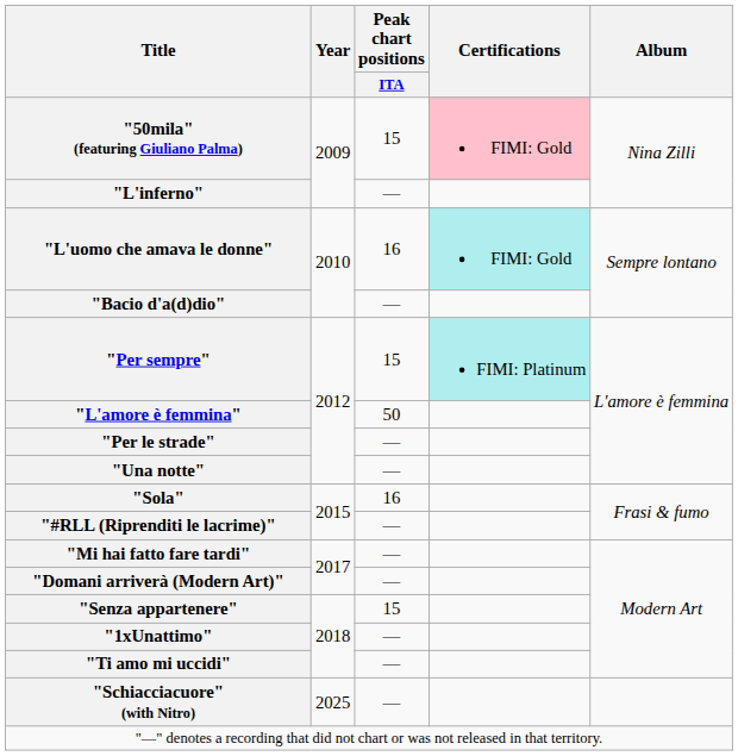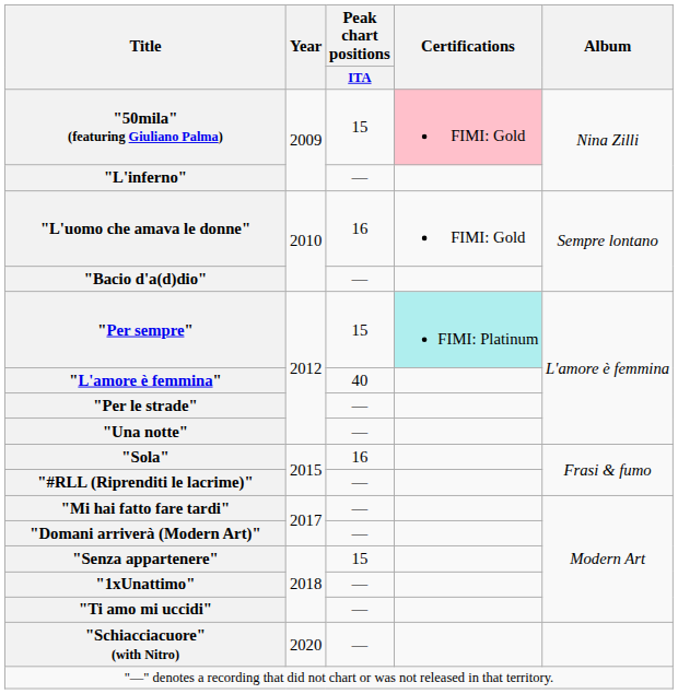 <table class="wikitable plainrowheaders" style="text-align:center;">
 <tr>
 <th scope="col" rowspan="2" style="width:17em;">Title</th>
 <th scope="col" rowspan="2" style="width:1em;">Year</th>
 <th scope="col" colspan="1">Peak chart positions</th>
 <th scope="col" rowspan="2">Certifications</th>
 <th scope="col" rowspan="2">Album</th>
 </tr>
 <tr>
 <th scope="col" style="width:3em;font-size:85%;"><a href='#'>ITA</a><br></th>
 </tr>
 <tr>
 <th scope="row">"50mila"<br><small>(featuring <a href='#'>Giuliano Palma</a>)</small></th>
 <td rowspan="2">2009</td>
 <td>15</td>
 <td style="background: pink;"><br><ul><li>FIMI: Gold</li></ul></td>
 <td rowspan="2"><em>Nina Zilli</em></td>
 </tr>
 <tr>
 <th scope="row">"L'inferno"</th>
 <td>—</td>
 <td></td>
 </tr>
 <tr>
 <th scope="row">"L'uomo che amava le donne"</th>
 <td rowspan="2">2010</td>
 <td>16</td>
-<td style="background: paleturquoise;"><br><ul><li>FIMI: Gold</li></ul></td>
+<td><br><ul><li>FIMI: Gold</li></ul></td>
 <td rowspan="2"><em>Sempre lontano</em></td>
 </tr>
 <tr>
 <th scope="row">"Bacio d'a(d)dio"</th>
 <td>—</td>
 <td></td>
 </tr>
 <tr>
 <th scope="row">"<a href='#'>Per sempre</a>"</th>
 <td rowspan="4">2012</td>
 <td>15</td>
 <td style="background: paleturquoise;"><br><ul><li>FIMI: Platinum</li></ul></td>
 <td rowspan="4"><em>L'amore è femmina</em></td>
 </tr>
 <tr>
 <th scope="row">"<a href='#'>L'amore è femmina</a>"</th>
-<td>50</td>
+<td>40</td>
 <td></td>
 </tr>
 <tr>
 <th scope="row">"Per le strade"</th>
 <td>—</td>
 <td></td>
 </tr>
 <tr>
 <th scope="row">"Una notte"</th>
 <td>—</td>
 <td></td>
 </tr>
 <tr>
 <th scope="row">"Sola"</th>
 <td rowspan="2">2015</td>
 <td>16</td>
 <td></td>
 <td rowspan="2"><em>Frasi & fumo</em></td>
 </tr>
 <tr>
 <th scope="row">"#RLL (Riprenditi le lacrime)"</th>
 <td>—</td>
 <td></td>
 </tr>
 <tr>
 <th scope="row">"Mi hai fatto fare tardi"</th>
 <td rowspan="2">2017</td>
 <td>—</td>
 <td></td>
 <td rowspan="5"><em>Modern Art</em></td>
 </tr>
 <tr>
 <th scope="row">"Domani arriverà (Modern Art)"</th>
 <td>—</td>
 <td></td>
 </tr>
 <tr>
 <th scope="row">"Senza appartenere"</th>
 <td rowspan="3">2018</td>
 <td>15</td>
 <td></td>
 </tr>
 <tr>
 <th scope="row">"1xUnattimo"</th>
 <td>—</td>
 <td></td>
 </tr>
 <tr>
 <th scope="row">"Ti amo mi uccidi"</th>
 <td>—</td>
 <td></td>
 </tr>
 <tr>
 <th scope="row">"Schiacciacuore"<br><small>(with Nitro)</small></th>
-<td>2025</td>
+<td>2020</td>
 <td>—</td>
 <td></td>
 <td></td>
 </tr>
 <tr>
 <td colspan="14" style="font-size:85%">"—" denotes a recording that did not chart or was not released in that territory.</td>
 </tr>
 </table>
